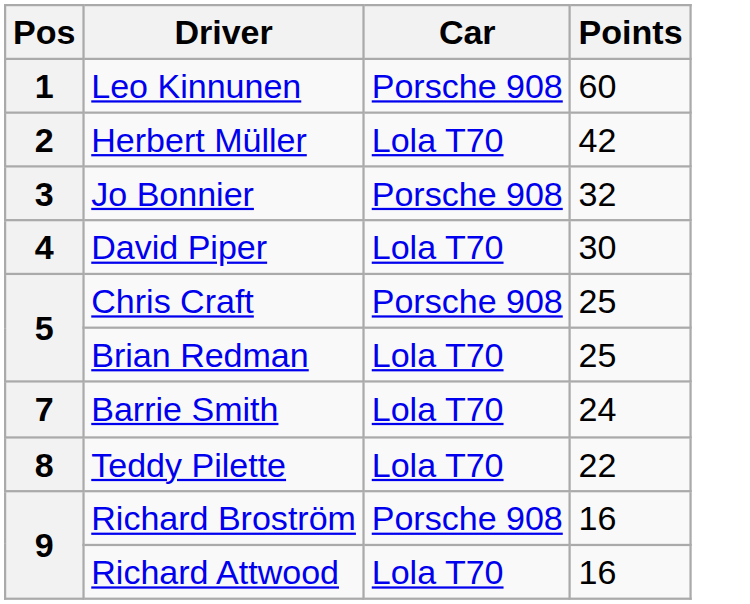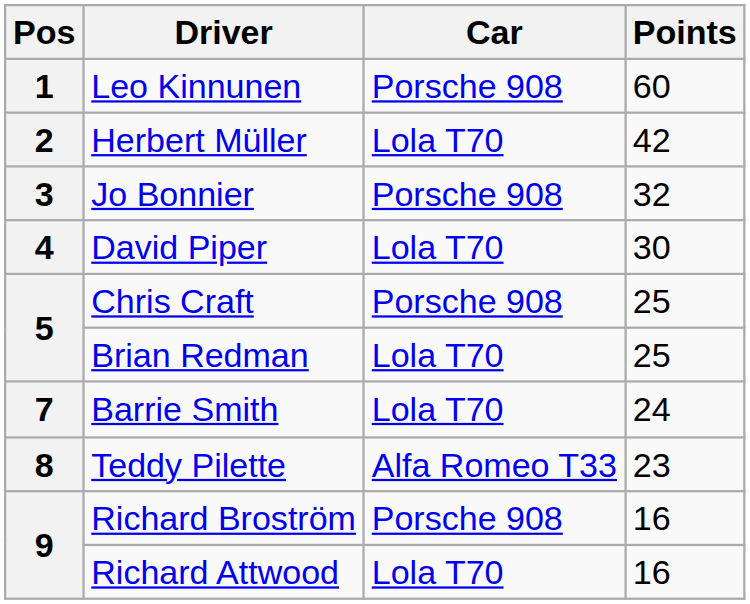 <table class="wikitable" style="font-size: 95%">
 <tr>
 <th>Pos</th>
 <th>Driver</th>
 <th>Car</th>
 <th>Points</th>
 </tr>
 <tr>
 <th>1</th>
 <td> <a href='#'>Leo Kinnunen</a></td>
 <td><a href='#'>Porsche 908</a></td>
 <td>60</td>
 </tr>
 <tr>
 <th>2</th>
 <td> <a href='#'>Herbert Müller</a></td>
 <td><a href='#'>Lola T70</a></td>
 <td>42</td>
 </tr>
 <tr>
 <th>3</th>
 <td> <a href='#'>Jo Bonnier</a></td>
 <td><a href='#'>Porsche 908</a></td>
 <td>32</td>
 </tr>
 <tr>
 <th>4</th>
 <td> <a href='#'>David Piper</a></td>
 <td><a href='#'>Lola T70</a></td>
 <td>30</td>
 </tr>
 <tr>
 <th rowspan="2">5</th>
 <td> <a href='#'>Chris Craft</a></td>
 <td><a href='#'>Porsche 908</a></td>
 <td>25</td>
 </tr>
 <tr>
 <td> <a href='#'>Brian Redman</a></td>
 <td><a href='#'>Lola T70</a></td>
 <td>25</td>
 </tr>
 <tr>
 <th>7</th>
 <td> <a href='#'>Barrie Smith</a></td>
 <td><a href='#'>Lola T70</a></td>
 <td>24</td>
 </tr>
 <tr>
 <th>8</th>
 <td> <a href='#'>Teddy Pilette</a></td>
-<td><a href='#'>Lola T70</a></td>
-<td>22</td>
+<td><a href='#'>Alfa Romeo T33</a></td>
+<td>23</td>
 </tr>
 <tr>
 <th rowspan="2">9</th>
 <td> <a href='#'>Richard Broström</a></td>
 <td><a href='#'>Porsche 908</a></td>
 <td>16</td>
 </tr>
 <tr>
 <td> <a href='#'>Richard Attwood</a></td>
 <td><a href='#'>Lola T70</a></td>
 <td>16</td>
 </tr>
 </table>
